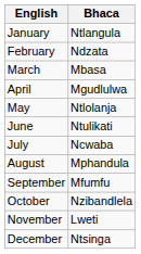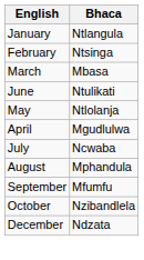 <table class="wikitable">
 <tr>
 <th>English</th>
 <th>Bhaca</th>
 </tr>
 <tr>
 <td>January</td>
 <td>Ntlangula</td>
 </tr>
 <tr>
 <td>February</td>
-<td>Ndzata</td>
+<td>Ntsinga</td>
 </tr>
 <tr>
 <td>March</td>
 <td>Mbasa</td>
 </tr>
 <tr>
-<td>April</td>
-<td>Mgudlulwa</td>
+<td>June</td>
+<td>Ntulikati</td>
 </tr>
 <tr>
 <td>May</td>
 <td>Ntlolanja</td>
 </tr>
 <tr>
-<td>June</td>
-<td>Ntulikati</td>
+<td>April</td>
+<td>Mgudlulwa</td>
 </tr>
 <tr>
 <td>July</td>
 <td>Ncwaba</td>
 </tr>
 <tr>
 <td>August</td>
 <td>Mphandula</td>
 </tr>
 <tr>
 <td>September</td>
 <td>Mfumfu</td>
 </tr>
 <tr>
 <td>October</td>
 <td>Nzibandlela</td>
 </tr>
 <tr>
-<td>November</td>
-<td>Lweti</td>
-</tr>
-<tr>
 <td>December</td>
-<td>Ntsinga</td>
+<td>Ndzata</td>
 </tr>
 </table>
